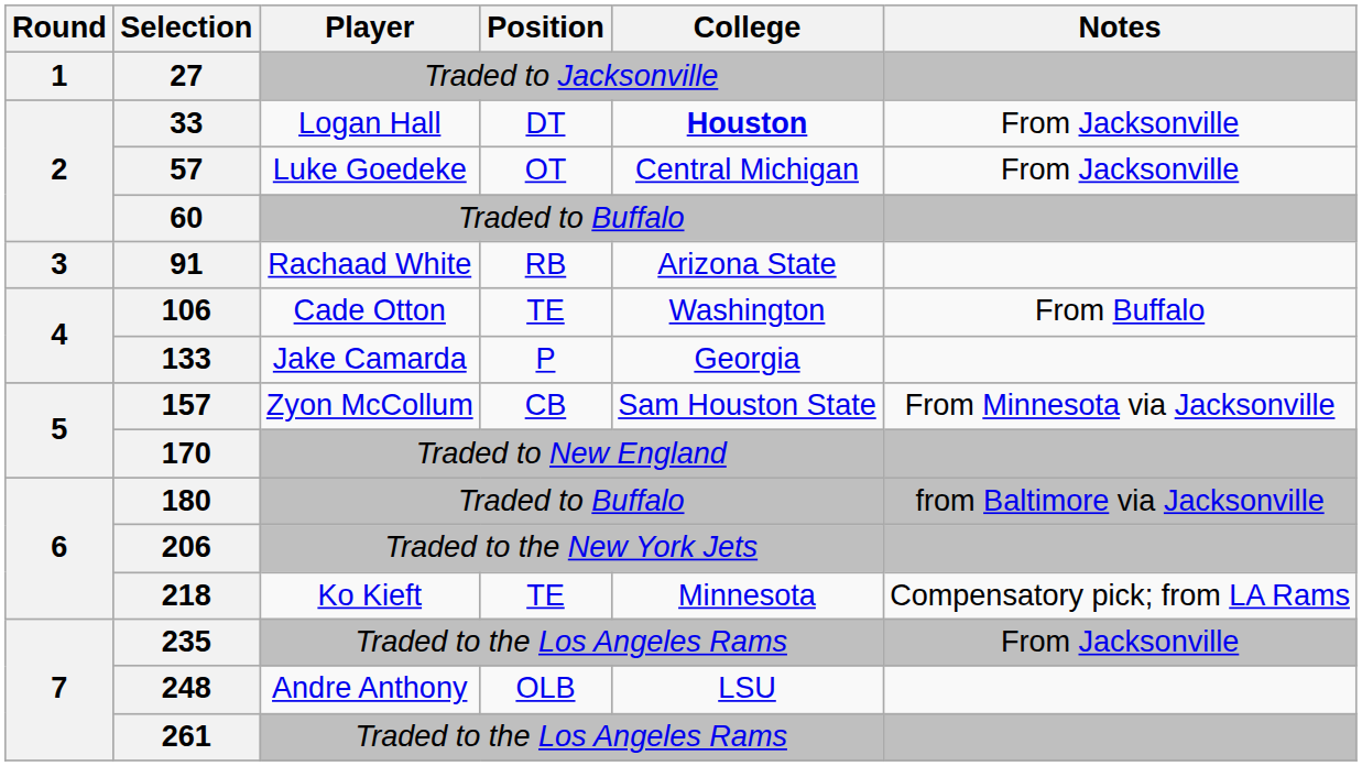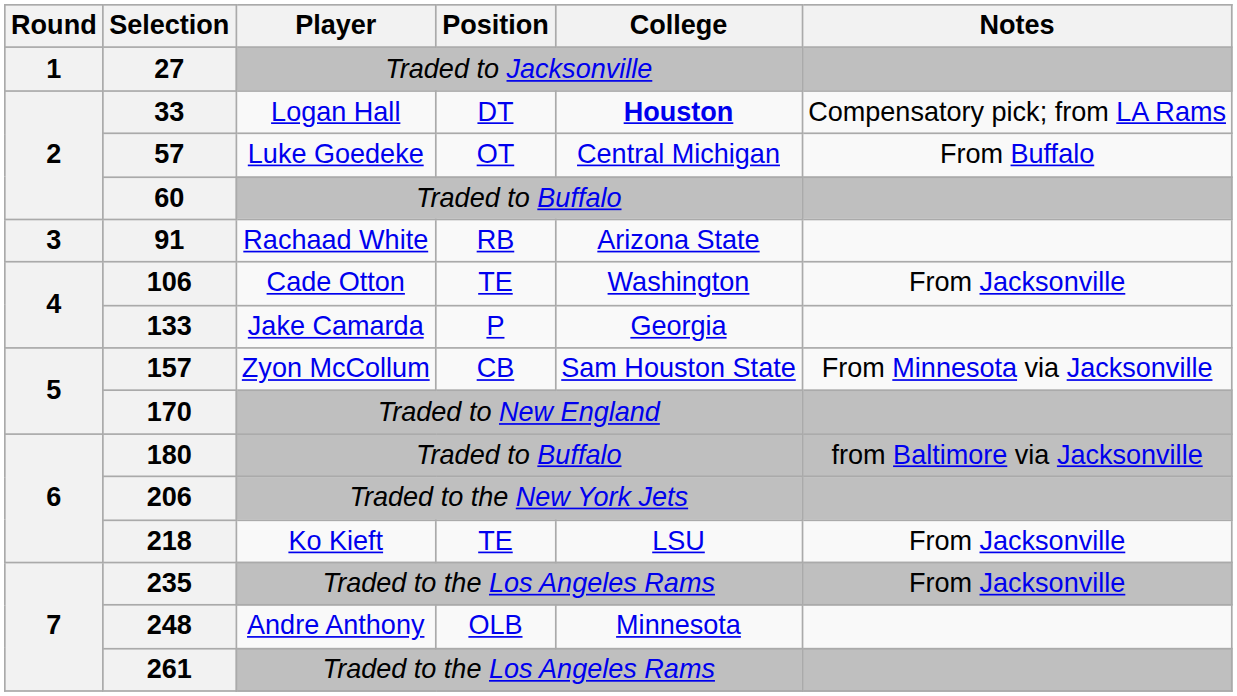 <table class="wikitable" style="text-align:center">
 <tr>
 <th>Round</th>
 <th>Selection</th>
 <th>Player</th>
 <th>Position</th>
 <th>College</th>
 <th>Notes</th>
 </tr>
 <tr>
 <th>1</th>
 <th>27</th>
 <td colspan="3" style="background:#BFBFBF"><em>Traded to <a href='#'>Jacksonville</a></em></td>
 <td style="background:#BFBFBF"></td>
 </tr>
 <tr>
 <th rowspan="3">2</th>
 <th>33</th>
 <td><a href='#'>Logan Hall</a></td>
 <td><a href='#'>DT</a></td>
 <td><strong><a href='#'>Houston</a></strong></td>
-<td>From <a href='#'>Jacksonville</a></td>
+<td>Compensatory pick; from <a href='#'>LA Rams</a></td>
 </tr>
 <tr>
 <th>57</th>
 <td><a href='#'>Luke Goedeke</a></td>
 <td><a href='#'>OT</a></td>
 <td><a href='#'>Central Michigan</a></td>
-<td>From <a href='#'>Jacksonville</a></td>
+<td>From <a href='#'>Buffalo</a></td>
 </tr>
 <tr>
 <th>60</th>
 <td colspan="3" style="background:#BFBFBF"><em>Traded to <a href='#'>Buffalo</a></em></td>
 <td style="background:#BFBFBF"></td>
 </tr>
 <tr>
 <th>3</th>
 <th>91</th>
 <td><a href='#'>Rachaad White</a></td>
 <td><a href='#'>RB</a></td>
 <td><a href='#'>Arizona State</a></td>
 <td></td>
 </tr>
 <tr>
 <th rowspan="2">4</th>
 <th>106</th>
 <td><a href='#'>Cade Otton</a></td>
 <td><a href='#'>TE</a></td>
 <td><a href='#'>Washington</a></td>
-<td>From <a href='#'>Buffalo</a></td>
+<td>From <a href='#'>Jacksonville</a></td>
 </tr>
 <tr>
 <th>133</th>
 <td><a href='#'>Jake Camarda</a></td>
 <td><a href='#'>P</a></td>
 <td><a href='#'>Georgia</a></td>
 <td></td>
 </tr>
 <tr>
 <th rowspan="2">5</th>
 <th>157</th>
 <td><a href='#'>Zyon McCollum</a></td>
 <td><a href='#'>CB</a></td>
 <td><a href='#'>Sam Houston State</a></td>
 <td>From <a href='#'>Minnesota</a> via <a href='#'>Jacksonville</a></td>
 </tr>
 <tr>
 <th>170</th>
 <td colspan="3" style="background:#BFBFBF"><em>Traded to <a href='#'>New England</a></em></td>
 <td style="background:#BFBFBF"></td>
 </tr>
 <tr>
 <th rowspan="3">6</th>
 <th>180</th>
 <td colspan="3" style="background:#BFBFBF"><em>Traded to <a href='#'>Buffalo</a></em></td>
 <td style="background:#BFBFBF">from <a href='#'>Baltimore</a> via <a href='#'>Jacksonville</a></td>
 </tr>
 <tr>
 <th>206</th>
 <td colspan="3" style="background:#BFBFBF"><em>Traded to the <a href='#'>New York Jets</a></em></td>
 <td style="background:#BFBFBF"></td>
 </tr>
 <tr>
 <th>218</th>
 <td><a href='#'>Ko Kieft</a></td>
 <td><a href='#'>TE</a></td>
-<td><a href='#'>Minnesota</a></td>
-<td>Compensatory pick; from <a href='#'>LA Rams</a></td>
+<td><a href='#'>LSU</a></td>
+<td>From <a href='#'>Jacksonville</a></td>
 </tr>
 <tr>
 <th rowspan="3">7</th>
 <th>235</th>
 <td colspan="3" style="background:#BFBFBF"><em>Traded to the <a href='#'>Los Angeles Rams</a></em></td>
 <td style="background:#BFBFBF">From <a href='#'>Jacksonville</a></td>
 </tr>
 <tr>
 <th>248</th>
 <td><a href='#'>Andre Anthony</a></td>
 <td><a href='#'>OLB</a></td>
-<td><a href='#'>LSU</a></td>
+<td><a href='#'>Minnesota</a></td>
 <td></td>
 </tr>
 <tr>
 <th>261</th>
 <td colspan="3" style="background:#BFBFBF"><em>Traded to the <a href='#'>Los Angeles Rams</a></em></td>
 <td style="background:#BFBFBF"></td>
 </tr>
 </table>
